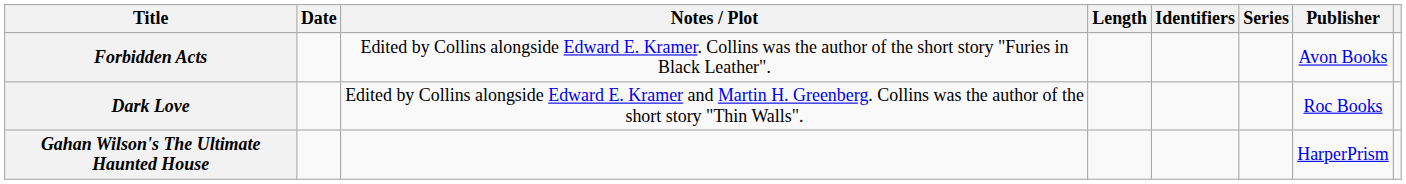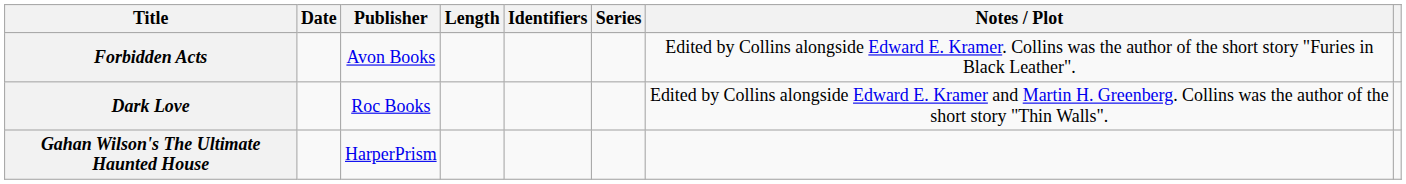 <table class="wikitable sortable plainrowheaders"  style="text-align:center;">
 <tr>
 <th scope="col">Title</th>
 <th scope="col">Date</th>
-<th scope="col" class="unsortable">Notes / Plot</th>
+<th scope="col">Publisher</th>
 <th scope="col">Length</th>
 <th scope="col" class="unsortable">Identifiers</th>
 <th scope="col">Series</th>
-<th scope="col">Publisher</th>
+<th scope="col" class="unsortable">Notes / Plot</th>
 <th scope="col" class="unsortable"></th>
 </tr>
 <tr>
 <th scope="row"><em>Forbidden Acts</em></th>
 <td></td>
-<td>Edited by Collins alongside <a href='#'>Edward E. Kramer</a>. Collins was the author of the short story "Furies in Black Leather".</td>
+<td><a href='#'>Avon Books</a></td>
 <td></td>
 <td><br><br></td>
 <td></td>
-<td><a href='#'>Avon Books</a></td>
+<td>Edited by Collins alongside <a href='#'>Edward E. Kramer</a>. Collins was the author of the short story "Furies in Black Leather".</td>
 <td></td>
 </tr>
 <tr>
 <th scope="row"><em>Dark Love</em></th>
 <td></td>
-<td>Edited by Collins alongside <a href='#'>Edward E. Kramer</a> and <a href='#'>Martin H. Greenberg</a>. Collins was the author of the short story "Thin Walls".</td>
+<td><a href='#'>Roc Books</a></td>
 <td></td>
 <td><br><br></td>
 <td></td>
-<td><a href='#'>Roc Books</a></td>
+<td>Edited by Collins alongside <a href='#'>Edward E. Kramer</a> and <a href='#'>Martin H. Greenberg</a>. Collins was the author of the short story "Thin Walls".</td>
 <td></td>
 </tr>
 <tr>
 <th scope="row"><em>Gahan Wilson's The Ultimate Haunted House</em></th>
 <td></td>
-<td></td>
+<td><a href='#'>HarperPrism</a></td>
 <td></td>
 <td><br><br></td>
 <td></td>
-<td><a href='#'>HarperPrism</a></td>
+<td></td>
 <td></td>
 </tr>
 </table>
